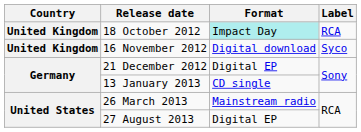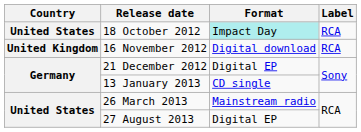 <table class="wikitable plainrowheaders">
 <tr>
 <th scope="col">Country</th>
 <th>Release date</th>
 <th>Format</th>
 <th>Label</th>
 </tr>
 <tr>
-<th scope="row">United Kingdom</th>
+<th scope="row">United States</th>
 <td>18 October 2012</td>
 <td style="background: paleturquoise;">Impact Day</td>
 <td><a href='#'>RCA</a></td>
 </tr>
 <tr>
 <th scope="row">United Kingdom</th>
 <td>16 November 2012</td>
 <td><a href='#'>Digital download</a></td>
-<td><a href='#'>Syco</a></td>
+<td><a href='#'>RCA</a></td>
 </tr>
 <tr>
 <th scope="row" rowspan="2">Germany</th>
 <td>21 December 2012</td>
 <td>Digital <a href='#'>EP</a></td>
 <td rowspan="2"><a href='#'>Sony</a></td>
 </tr>
 <tr>
 <td>13 January 2013</td>
 <td><a href='#'>CD single</a></td>
 </tr>
 <tr>
 <th scope="row" rowspan="2">United States</th>
 <td>26 March 2013</td>
 <td><a href='#'>Mainstream radio</a></td>
 <td rowspan="2">RCA</td>
 </tr>
 <tr>
 <td>27 August 2013</td>
 <td>Digital EP</td>
 </tr>
 </table>
